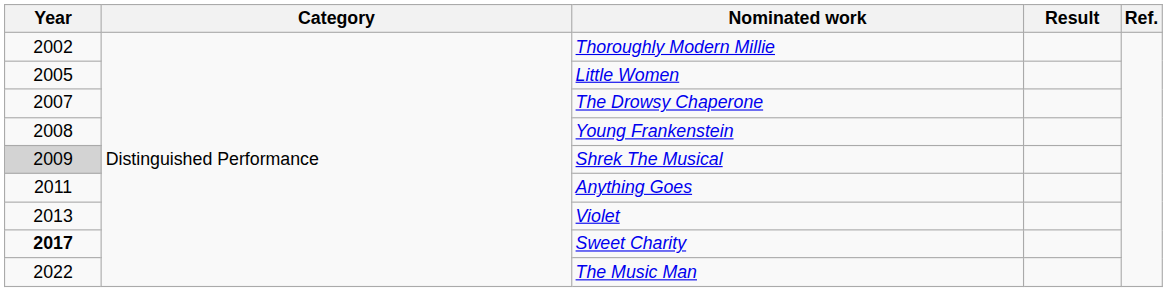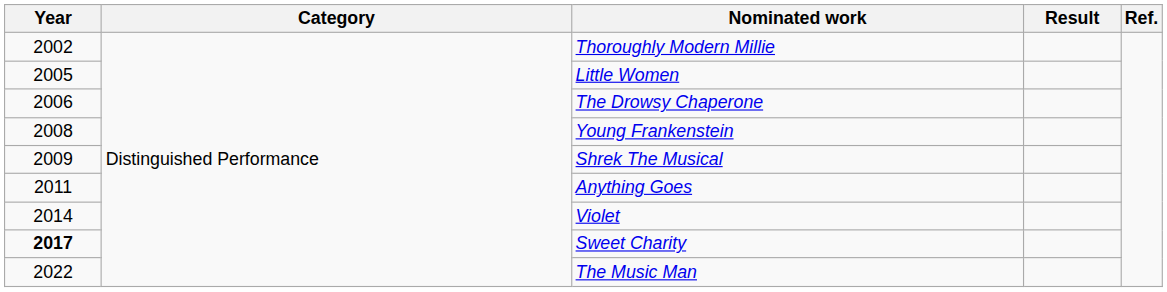 <table class=wikitable>
 <tr>
 <th scope="col" style="width:5em;">Year</th>
 <th scope="col" style="width:26em;">Category</th>
 <th scope="col" style="width:25em;">Nominated work</th>
 <th scope="col" style="width:5em;">Result</th>
 <th>Ref.</th>
 </tr>
 <tr>
 <td style="text-align:center;">2002</td>
 <td rowspan=9>Distinguished Performance</td>
 <td><em><a href='#'>Thoroughly Modern Millie</a></em></td>
 <td></td>
 </tr>
 <tr>
 <td style="text-align:center;">2005</td>
 <td><em><a href='#'>Little Women</a></em></td>
 <td></td>
 </tr>
 <tr>
-<td style="text-align:center;">2007</td>
+<td style="text-align:center;">2006</td>
 <td><em><a href='#'>The Drowsy Chaperone</a></em></td>
 <td></td>
 </tr>
 <tr>
 <td style="text-align:center;">2008</td>
 <td><em><a href='#'>Young Frankenstein</a></em></td>
 <td></td>
 </tr>
 <tr>
-<td style="background: lightgrey; text-align:center;">2009</td>
+<td style="text-align:center;">2009</td>
 <td><em><a href='#'>Shrek The Musical</a></em></td>
 <td></td>
 </tr>
 <tr>
 <td style="text-align:center;">2011</td>
 <td><em><a href='#'>Anything Goes</a></em></td>
 <td></td>
 </tr>
 <tr>
-<td style="text-align:center;">2013</td>
+<td style="text-align:center;">2014</td>
 <td><em><a href='#'>Violet</a></em></td>
 <td></td>
 </tr>
 <tr>
 <td style="text-align:center;"><strong>2017</strong></td>
 <td><em><a href='#'>Sweet Charity</a></em></td>
 <td></td>
 </tr>
 <tr>
 <td style="text-align:center;">2022</td>
 <td><em><a href='#'>The Music Man</a></em></td>
 <td></td>
 </tr>
 </table>
